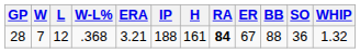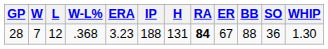 <table class="wikitable">
 <tr>
 <th><a href='#'>GP</a></th>
 <th><a href='#'>W</a></th>
 <th><a href='#'>L</a></th>
 <th><a href='#'>W-L%</a></th>
 <th><a href='#'>ERA</a></th>
 <th><a href='#'>IP</a></th>
 <th><a href='#'>H</a></th>
 <th><a href='#'>RA</a></th>
 <th><a href='#'>ER</a></th>
 <th><a href='#'>BB</a></th>
 <th><a href='#'>SO</a></th>
 <th><a href='#'>WHIP</a></th>
 </tr>
 <tr align=center>
 <td>28</td>
 <td>7</td>
 <td>12</td>
 <td>.368</td>
-<td>3.21</td>
+<td>3.23</td>
 <td>188</td>
-<td>161</td>
+<td>131</td>
 <td><strong>84</strong></td>
 <td>67</td>
 <td>88</td>
 <td>36</td>
-<td>1.32</td>
+<td>1.30</td>
 </tr>
 </table>
